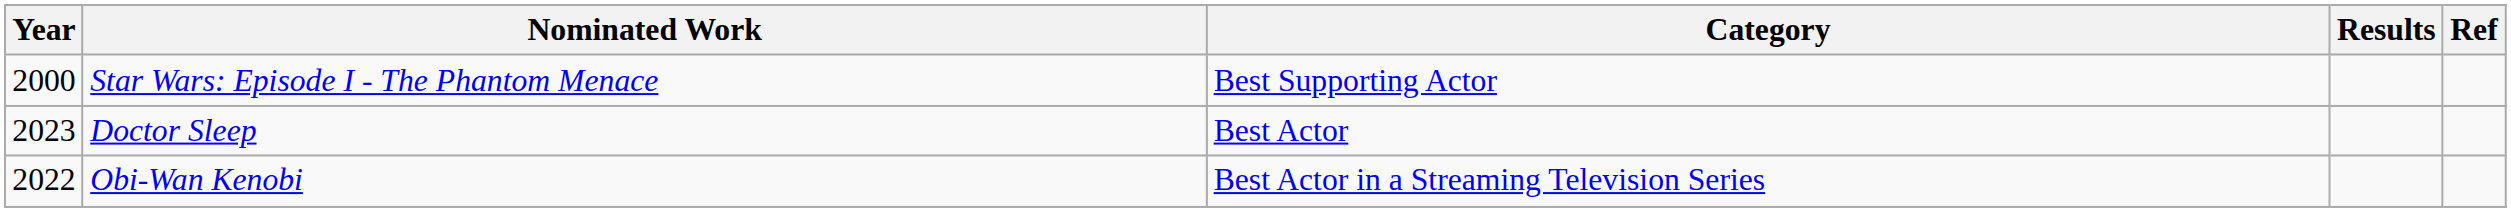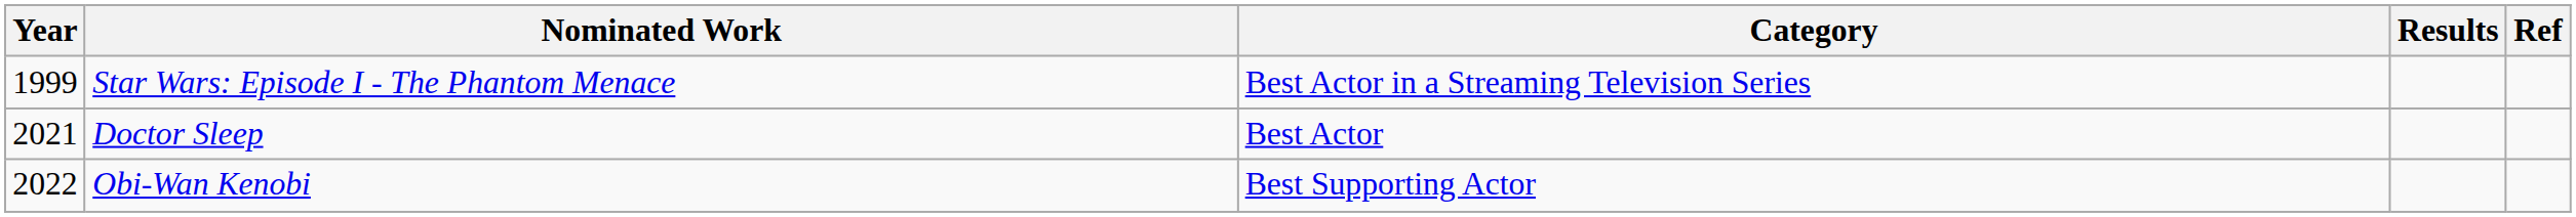 <table class="wikitable">
 <tr>
 <th scope="col" style="width:1em;">Year</th>
 <th scope="col" style="width:35em;">Nominated Work</th>
 <th scope="col" style="width:35em;">Category</th>
 <th scope="col" style="width:1em;">Results</th>
 <th scope="col" style="width:1em;">Ref</th>
 </tr>
 <tr>
-<td>2000</td>
+<td>1999</td>
 <td><em><a href='#'>Star Wars: Episode I - The Phantom Menace</a></em></td>
-<td><a href='#'>Best Supporting Actor</a></td>
+<td><a href='#'>Best Actor in a Streaming Television Series</a></td>
 <td></td>
 <td></td>
 </tr>
 <tr>
-<td>2023</td>
+<td>2021</td>
 <td><em><a href='#'>Doctor Sleep</a></em></td>
 <td><a href='#'>Best Actor</a></td>
 <td></td>
 <td></td>
 </tr>
 <tr>
 <td>2022</td>
 <td><em><a href='#'>Obi-Wan Kenobi</a></em></td>
-<td><a href='#'>Best Actor in a Streaming Television Series</a></td>
+<td><a href='#'>Best Supporting Actor</a></td>
 <td></td>
 <td></td>
 </tr>
 </table>
